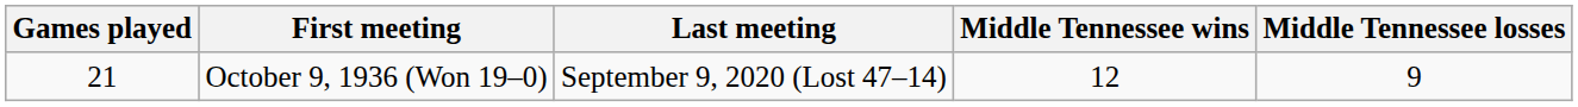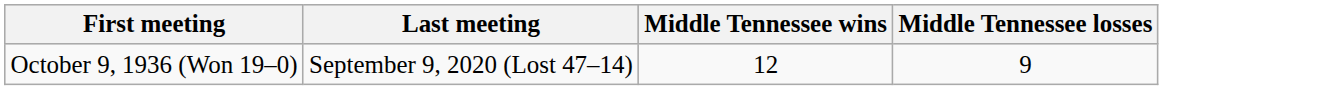 <table class="wikitable">
 <tr>
-<th>Games played</th>
 <th>First meeting</th>
 <th>Last meeting</th>
 <th>Middle Tennessee wins</th>
 <th>Middle Tennessee losses</th>
 </tr>
 <tr style="text-align:center;">
-<td>21</td>
 <td>October 9, 1936 (Won 19–0)</td>
 <td>September 9, 2020 (Lost 47–14)</td>
 <td>12</td>
 <td>9</td>
 </tr>
 </table>
